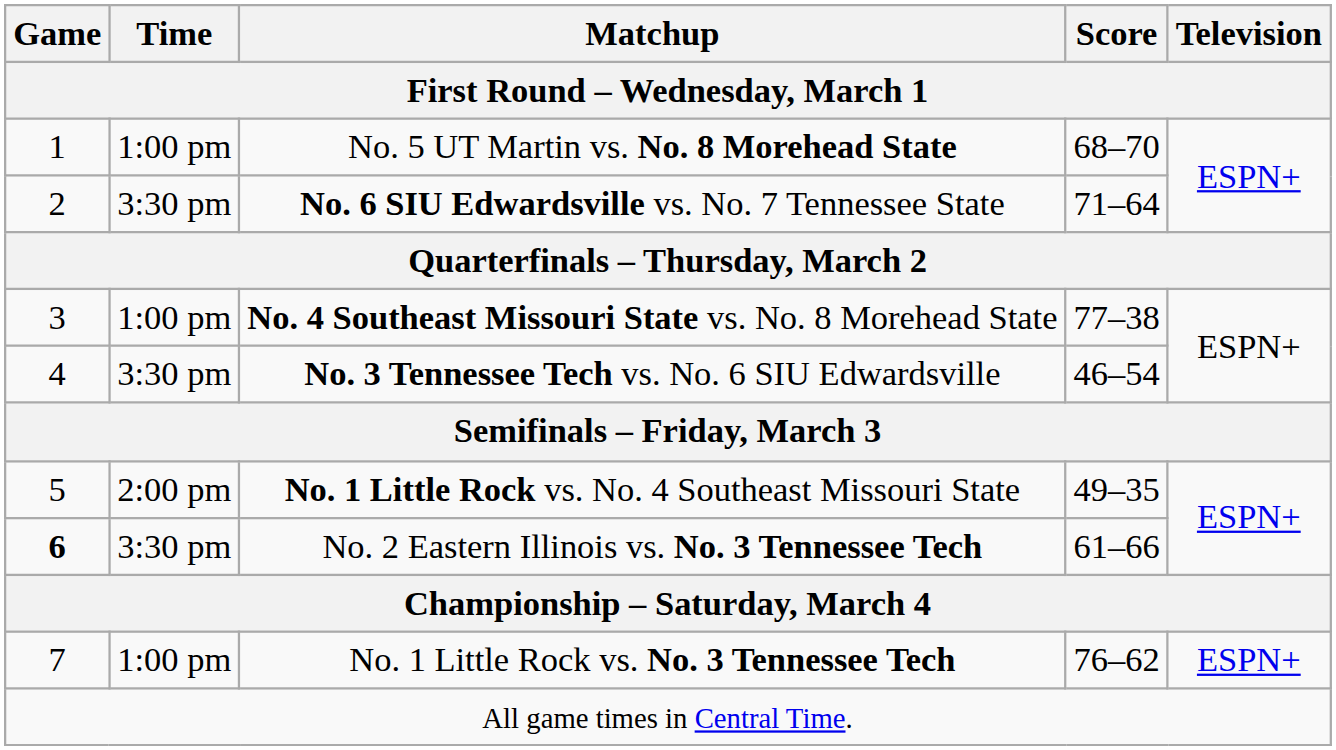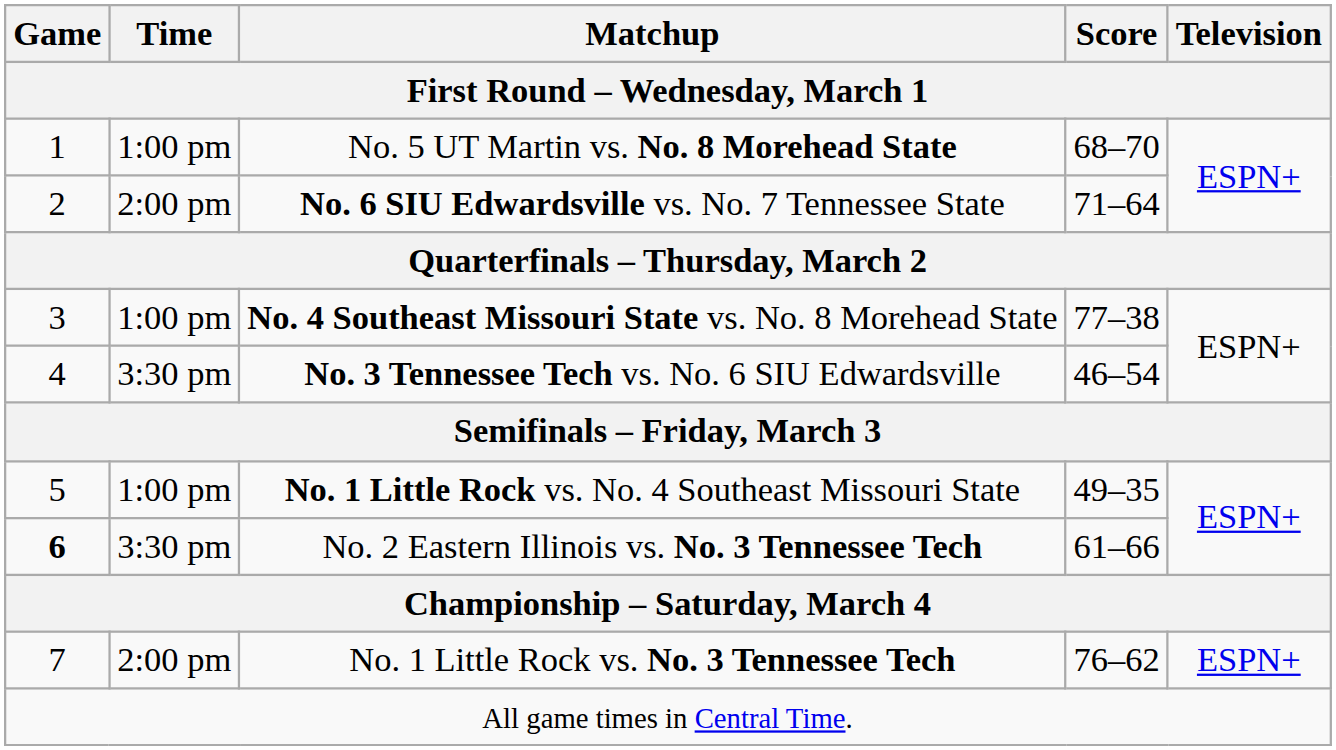 <table class="wikitable" style="font-size: 95%;text-align:center">
 <tr>
 <th>Game</th>
 <th>Time</th>
 <th>Matchup</th>
 <th>Score</th>
 <th>Television</th>
 </tr>
 <tr>
 <th colspan="5">First Round – Wednesday, March 1</th>
 </tr>
 <tr>
 <td>1</td>
 <td>1:00 pm</td>
 <td>No. 5 UT Martin vs. <strong>No. 8 Morehead State</strong></td>
 <td>68–70</td>
 <td rowspan="2"><a href='#'>ESPN+</a></td>
 </tr>
 <tr>
 <td>2</td>
-<td>3:30 pm</td>
+<td>2:00 pm</td>
 <td><strong>No. 6 SIU Edwardsville</strong> vs. No. 7 Tennessee State</td>
 <td>71–64</td>
 </tr>
 <tr>
 <th colspan="5">Quarterfinals – Thursday, March 2</th>
 </tr>
 <tr>
 <td>3</td>
 <td>1:00 pm</td>
 <td><strong>No. 4 Southeast Missouri State</strong> vs. No. 8 Morehead State</td>
 <td>77–38</td>
 <td rowspan="2">ESPN+</td>
 </tr>
 <tr>
 <td>4</td>
 <td>3:30 pm</td>
 <td><strong>No. 3 Tennessee Tech</strong> vs. No. 6 SIU Edwardsville</td>
 <td>46–54</td>
 </tr>
 <tr>
 <th colspan="5">Semifinals – Friday, March 3</th>
 </tr>
 <tr>
 <td>5</td>
-<td>2:00 pm</td>
+<td>1:00 pm</td>
 <td><strong>No. 1 Little Rock</strong> vs. No. 4 Southeast Missouri State</td>
 <td>49–35</td>
 <td rowspan="2"><a href='#'>ESPN+</a></td>
 </tr>
 <tr>
 <td><strong>6</strong></td>
 <td>3:30 pm</td>
 <td>No. 2 Eastern Illinois vs. <strong>No. 3 Tennessee Tech</strong></td>
 <td>61–66</td>
 </tr>
 <tr>
 <th colspan="5">Championship – Saturday, March 4</th>
 </tr>
 <tr>
 <td>7</td>
-<td>1:00 pm</td>
+<td>2:00 pm</td>
 <td>No. 1 Little Rock vs. <strong>No. 3 Tennessee Tech</strong></td>
 <td>76–62</td>
 <td><a href='#'>ESPN+</a></td>
 </tr>
 <tr>
 <td colspan="5"><small>All game times in <a href='#'>Central Time</a>.</small></td>
 </tr>
 </table>
